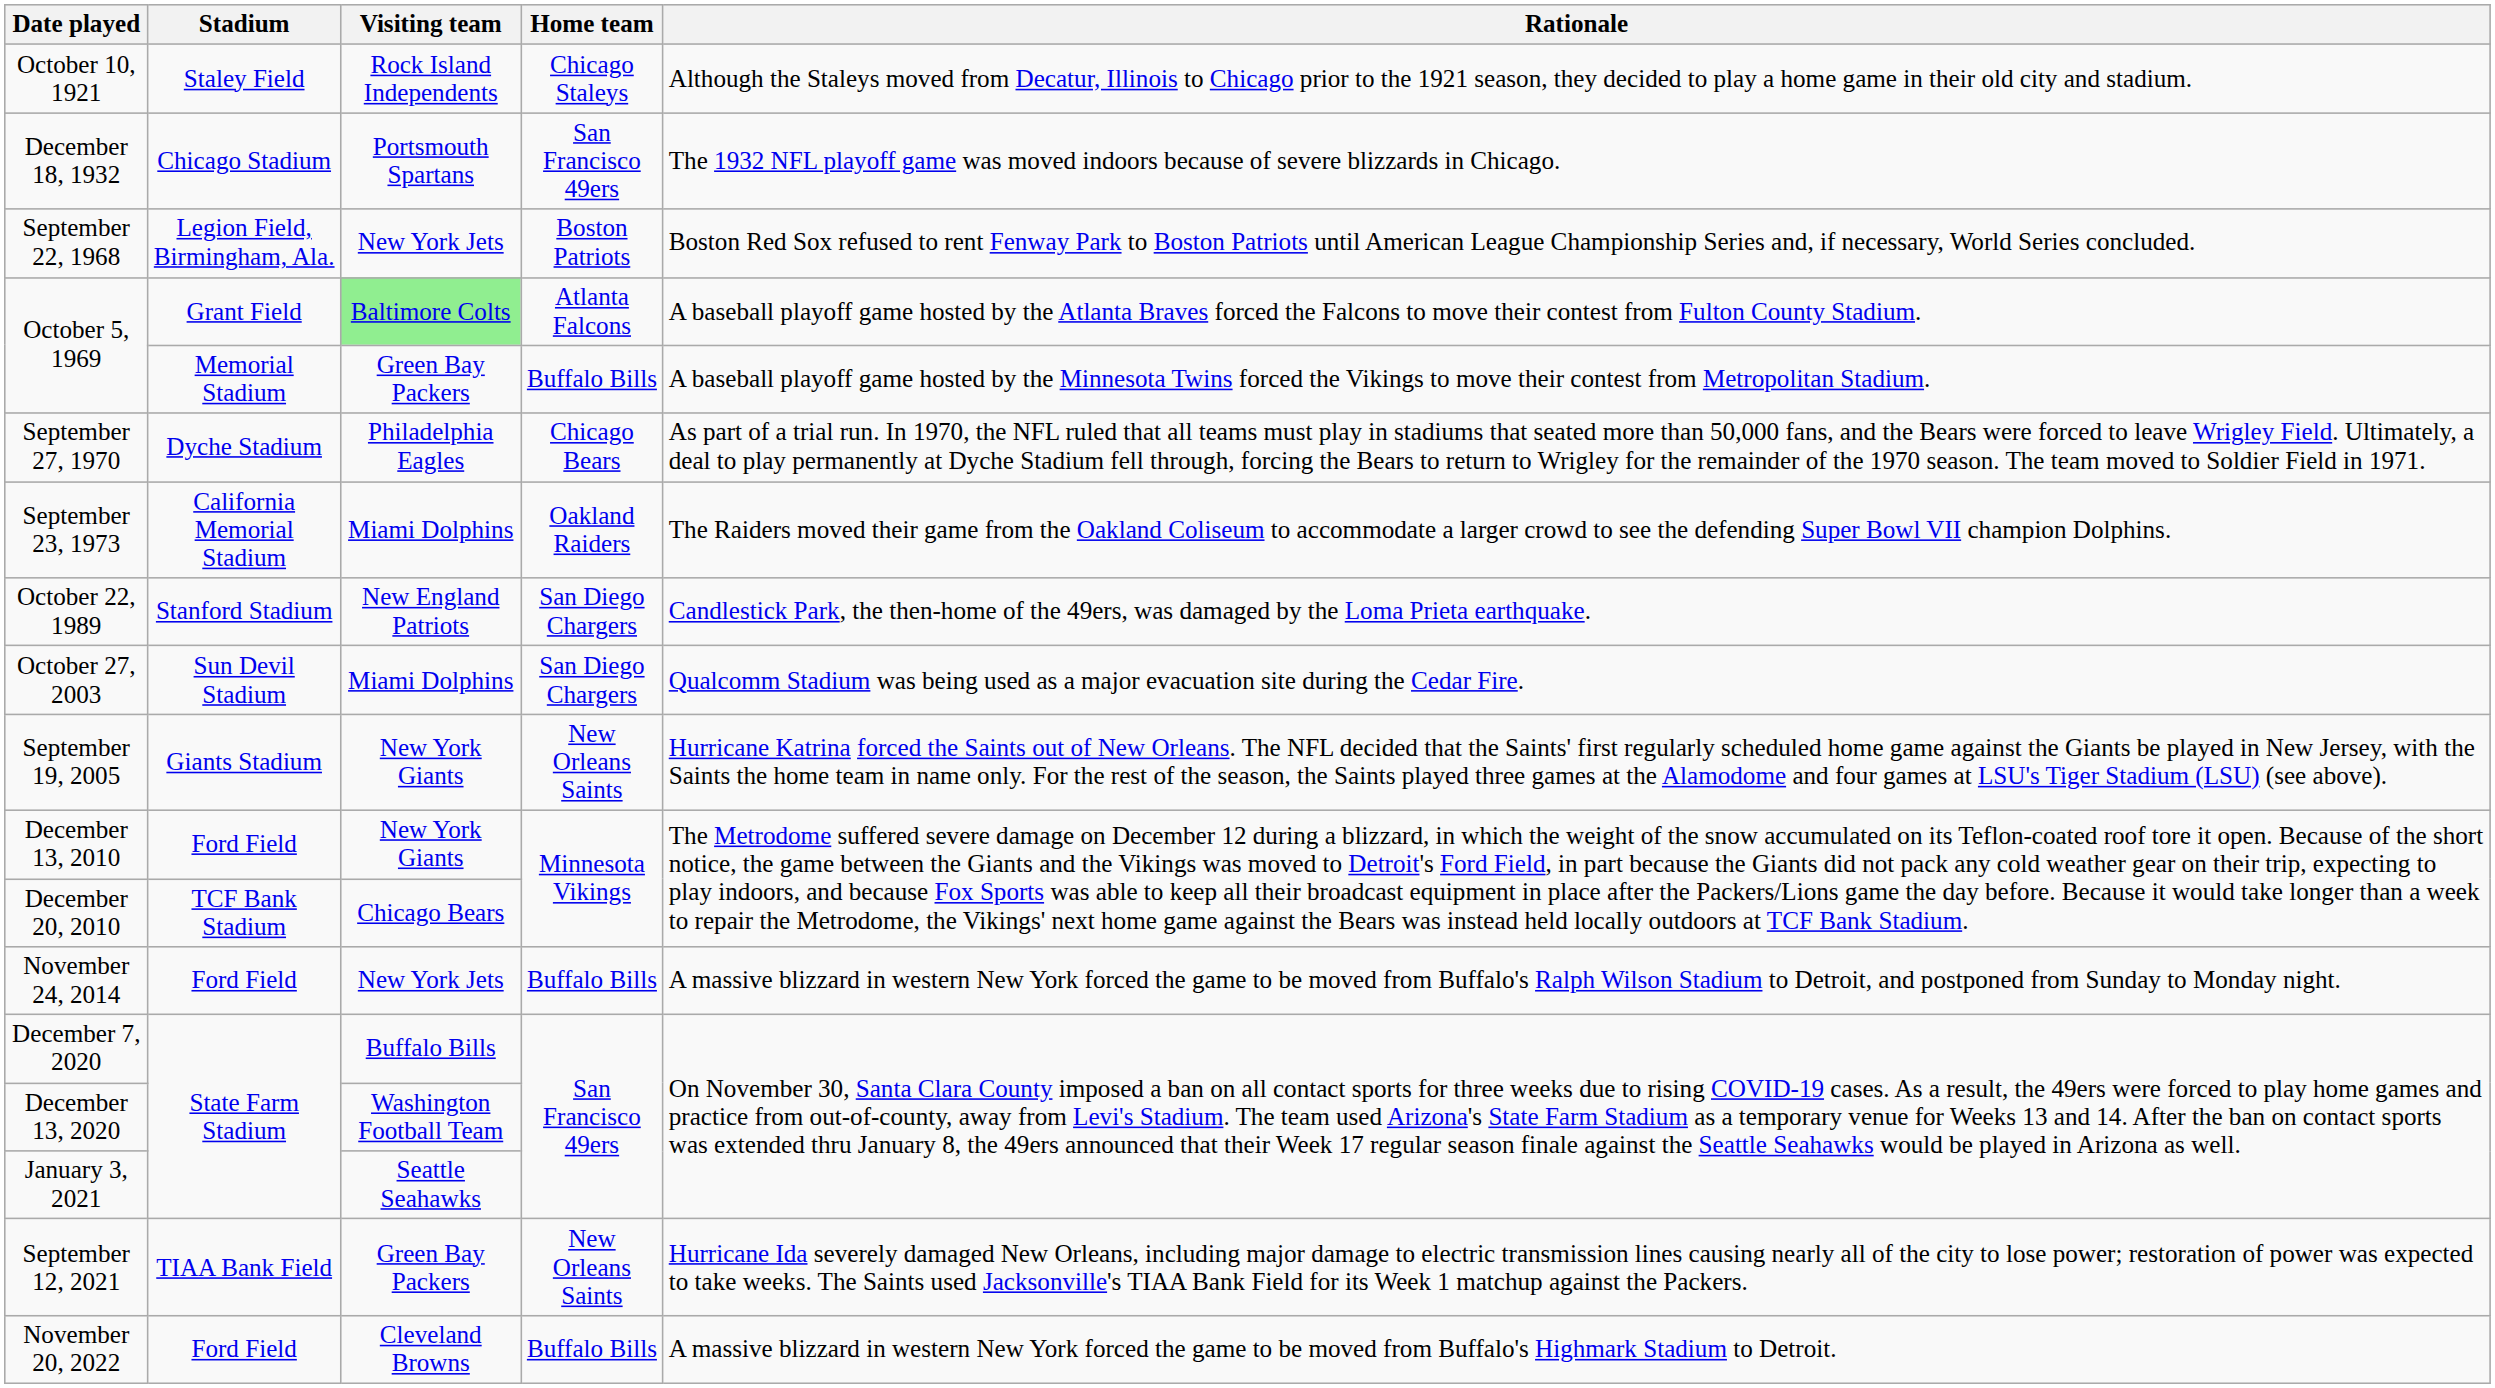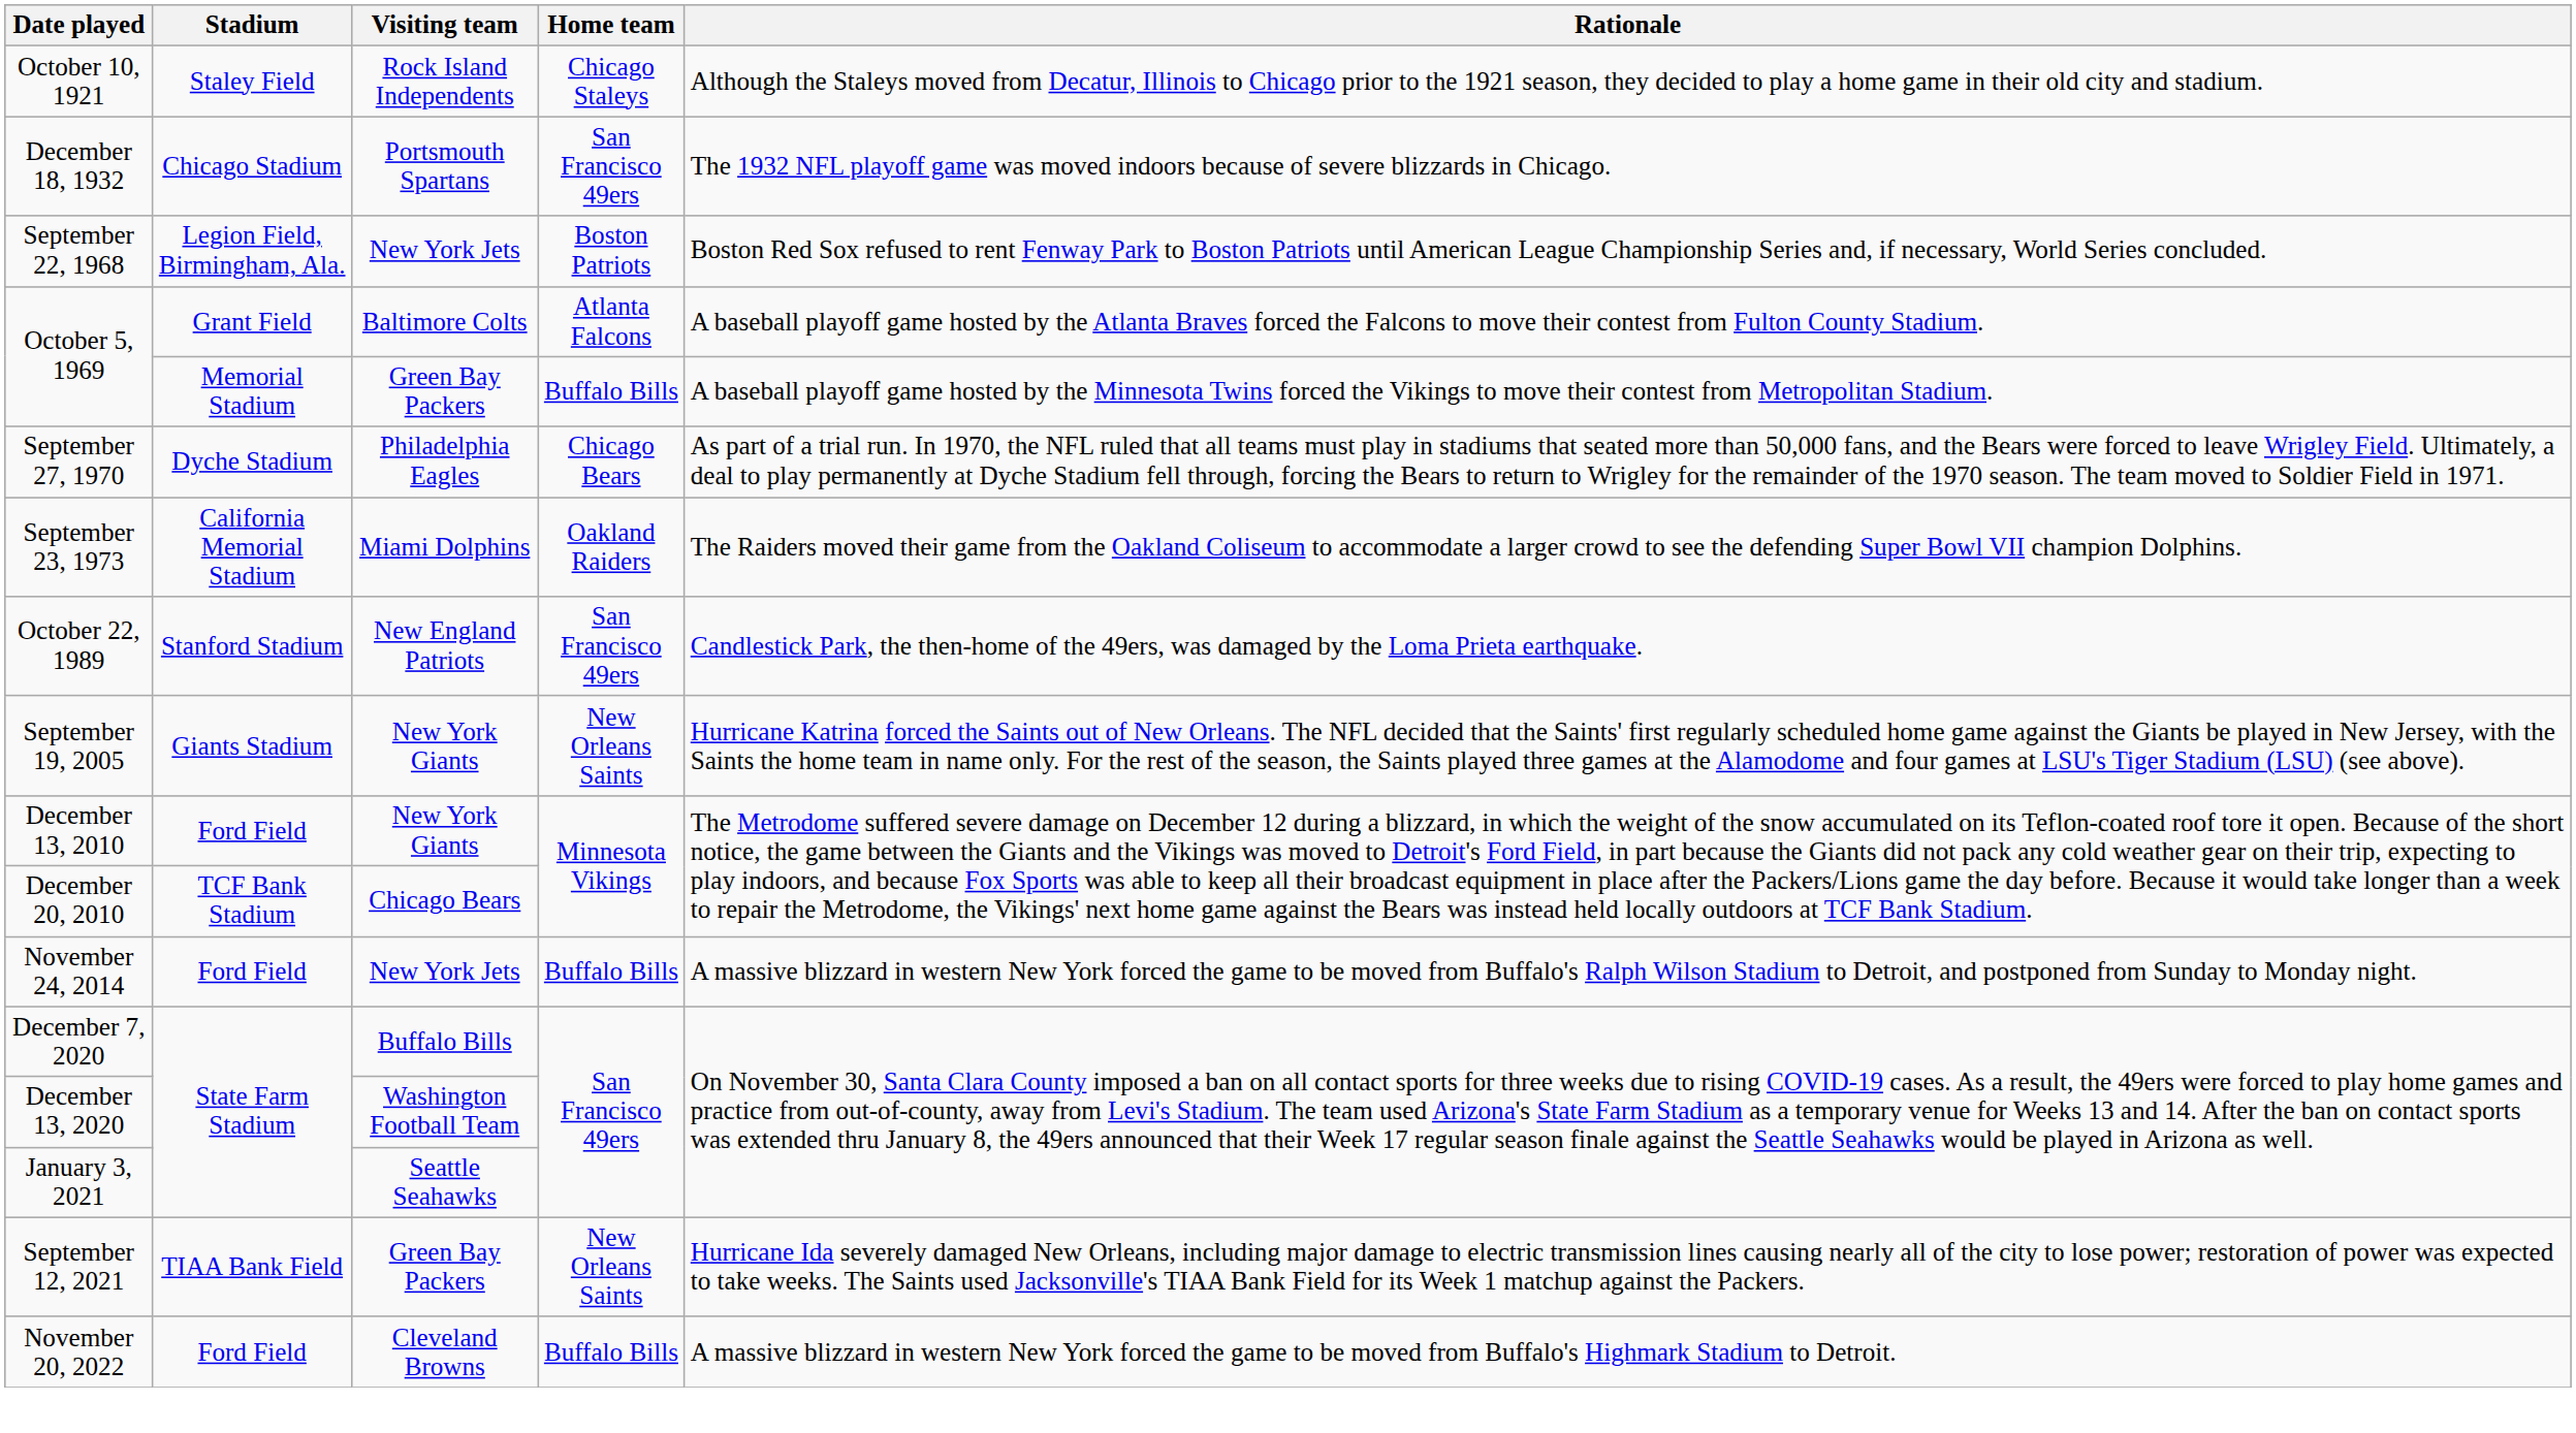 <table class="wikitable" style="font-size: 100%; text-align: center; width: 100%;">
 <tr>
 <th>Date played</th>
 <th>Stadium</th>
 <th>Visiting team</th>
 <th>Home team</th>
 <th>Rationale</th>
 </tr>
 <tr>
 <td>October 10, 1921</td>
 <td><a href='#'>Staley Field</a></td>
 <td><a href='#'>Rock Island Independents</a></td>
 <td><a href='#'>Chicago Staleys</a></td>
 <td style="text-align:left;">Although the Staleys moved from <a href='#'>Decatur, Illinois</a> to <a href='#'>Chicago</a> prior to the 1921 season, they decided to play a home game in their old city and stadium.</td>
 </tr>
 <tr>
 <td>December 18, 1932</td>
 <td><a href='#'>Chicago Stadium</a></td>
 <td><a href='#'>Portsmouth Spartans</a></td>
 <td><a href='#'>San Francisco 49ers</a></td>
 <td style="text-align:left;">The <a href='#'>1932 NFL playoff game</a> was moved indoors because of severe blizzards in Chicago.</td>
 </tr>
 <tr>
 <td>September 22, 1968</td>
 <td><a href='#'>Legion Field, Birmingham, Ala.</a></td>
 <td><a href='#'>New York Jets</a></td>
 <td><a href='#'>Boston Patriots</a></td>
 <td style="text-align:left;">Boston Red Sox refused to rent <a href='#'>Fenway Park</a> to <a href='#'>Boston Patriots</a> until American League Championship Series and, if necessary, World Series concluded.</td>
 </tr>
 <tr>
 <td rowspan=2>October 5, 1969</td>
 <td><a href='#'>Grant Field</a></td>
-<td style="background: lightgreen;"><a href='#'>Baltimore Colts</a></td>
+<td><a href='#'>Baltimore Colts</a></td>
 <td><a href='#'>Atlanta Falcons</a></td>
 <td style="text-align:left;">A baseball playoff game hosted by the <a href='#'>Atlanta Braves</a> forced the Falcons to move their contest from <a href='#'>Fulton County Stadium</a>.</td>
 </tr>
 <tr>
 <td><a href='#'>Memorial Stadium</a></td>
 <td><a href='#'>Green Bay Packers</a></td>
 <td><a href='#'>Buffalo Bills</a></td>
 <td style="text-align:left;">A baseball playoff game hosted by the <a href='#'>Minnesota Twins</a> forced the Vikings to move their contest from <a href='#'>Metropolitan Stadium</a>.</td>
 </tr>
 <tr>
 <td>September 27, 1970</td>
 <td><a href='#'>Dyche Stadium</a></td>
 <td><a href='#'>Philadelphia Eagles</a></td>
 <td><a href='#'>Chicago Bears</a></td>
 <td style="text-align:left;">As part of a trial run. In 1970, the NFL ruled that all teams must play in stadiums that seated more than 50,000 fans, and the Bears were forced to leave <a href='#'>Wrigley Field</a>. Ultimately, a deal to play permanently at Dyche Stadium fell through, forcing the Bears to return to Wrigley for the remainder of the 1970 season. The team moved to Soldier Field in 1971.</td>
 </tr>
 <tr>
 <td>September 23, 1973</td>
 <td><a href='#'>California Memorial Stadium</a></td>
 <td><a href='#'>Miami Dolphins</a></td>
 <td><a href='#'>Oakland Raiders</a></td>
 <td style="text-align:left;">The Raiders moved their game from the <a href='#'>Oakland Coliseum</a> to accommodate a larger crowd to see the defending <a href='#'>Super Bowl VII</a> champion Dolphins.</td>
 </tr>
 <tr>
 <td>October 22, 1989</td>
 <td><a href='#'>Stanford Stadium</a></td>
 <td><a href='#'>New England Patriots</a></td>
-<td><a href='#'>San Diego Chargers</a></td>
+<td><a href='#'>San Francisco 49ers</a></td>
 <td style="text-align:left;"><a href='#'>Candlestick Park</a>, the then-home of the 49ers, was damaged by the <a href='#'>Loma Prieta earthquake</a>.</td>
-</tr>
-<tr>
-<td>October 27, 2003</td>
-<td><a href='#'>Sun Devil Stadium</a></td>
-<td><a href='#'>Miami Dolphins</a></td>
-<td><a href='#'>San Diego Chargers</a></td>
-<td style="text-align:left;"><a href='#'>Qualcomm Stadium</a> was being used as a major evacuation site during the <a href='#'>Cedar Fire</a>.</td>
 </tr>
 <tr>
 <td>September 19, 2005</td>
 <td><a href='#'>Giants Stadium</a></td>
 <td><a href='#'>New York Giants</a></td>
 <td><a href='#'>New Orleans Saints</a></td>
 <td style="text-align:left;"><a href='#'>Hurricane Katrina</a> <a href='#'>forced the Saints out of New Orleans</a>.  The NFL decided that the Saints' first regularly scheduled home game against the Giants be played in New Jersey, with the Saints the home team in name only. For the rest of the season, the Saints played three games at the <a href='#'>Alamodome</a> and four games at <a href='#'>LSU's Tiger Stadium (LSU)</a> (see above).</td>
 </tr>
 <tr>
 <td>December 13, 2010</td>
 <td><a href='#'>Ford Field</a></td>
 <td><a href='#'>New York Giants</a></td>
 <td rowspan=2><a href='#'>Minnesota Vikings</a></td>
 <td style="text-align:left;" rowspan=2>The <a href='#'>Metrodome</a> suffered severe damage on December 12 during a blizzard, in which the weight of the snow accumulated on its Teflon-coated roof tore it open. Because of the short notice, the game between the Giants and the Vikings was moved to <a href='#'>Detroit</a>'s <a href='#'>Ford Field</a>, in part because the Giants did not pack any cold weather gear on their trip, expecting to play indoors, and because <a href='#'>Fox Sports</a> was able to keep all their broadcast equipment in place after the Packers/Lions game the day before. Because it would take longer than a week to repair the Metrodome, the Vikings' next home game against the Bears was instead held locally outdoors at <a href='#'>TCF Bank Stadium</a>.</td>
 </tr>
 <tr>
 <td>December 20, 2010</td>
 <td><a href='#'>TCF Bank Stadium</a></td>
 <td><a href='#'>Chicago Bears</a></td>
 </tr>
 <tr>
 <td>November 24, 2014</td>
 <td><a href='#'>Ford Field</a></td>
 <td><a href='#'>New York Jets</a></td>
 <td><a href='#'>Buffalo Bills</a></td>
 <td style="text-align:left;">A massive blizzard in western New York forced the game to be moved from Buffalo's <a href='#'>Ralph Wilson Stadium</a> to Detroit, and postponed from Sunday to Monday night.</td>
 </tr>
 <tr>
 <td>December 7, 2020</td>
 <td rowspan=3><a href='#'>State Farm Stadium</a></td>
 <td><a href='#'>Buffalo Bills</a></td>
 <td rowspan="3"><a href='#'>San Francisco 49ers</a></td>
 <td style="text-align:left;" rowspan=3>On November 30, <a href='#'>Santa Clara County</a> imposed a ban on all contact sports for three weeks due to rising <a href='#'>COVID-19</a> cases. As a result, the 49ers were forced to play home games and practice from out-of-county, away from <a href='#'>Levi's Stadium</a>. The team used <a href='#'>Arizona</a>'s <a href='#'>State Farm Stadium</a> as a temporary venue for Weeks 13 and 14. After the ban on contact sports was extended thru January 8, the 49ers announced that their Week 17 regular season finale against the <a href='#'>Seattle Seahawks</a> would be played in Arizona as well.</td>
 </tr>
 <tr>
 <td>December 13, 2020</td>
 <td><a href='#'>Washington Football Team</a></td>
 </tr>
 <tr>
 <td>January 3, 2021</td>
 <td><a href='#'>Seattle Seahawks</a></td>
 </tr>
 <tr>
 <td>September 12, 2021</td>
 <td><a href='#'>TIAA Bank Field</a></td>
 <td><a href='#'>Green Bay Packers</a></td>
 <td><a href='#'>New Orleans Saints</a></td>
 <td style="text-align:left;"><a href='#'>Hurricane Ida</a> severely damaged New Orleans, including major damage to electric transmission lines causing nearly all of the city to lose power; restoration of power was expected to take weeks. The Saints used <a href='#'>Jacksonville</a>'s TIAA Bank Field for its Week 1 matchup against the Packers.</td>
 </tr>
 <tr>
 <td>November 20, 2022</td>
 <td><a href='#'>Ford Field</a></td>
 <td><a href='#'>Cleveland Browns</a></td>
 <td><a href='#'>Buffalo Bills</a></td>
 <td style="text-align:left;">A massive blizzard in western New York forced the game to be moved from Buffalo's <a href='#'>Highmark Stadium</a> to Detroit.</td>
 </tr>
 </table>
